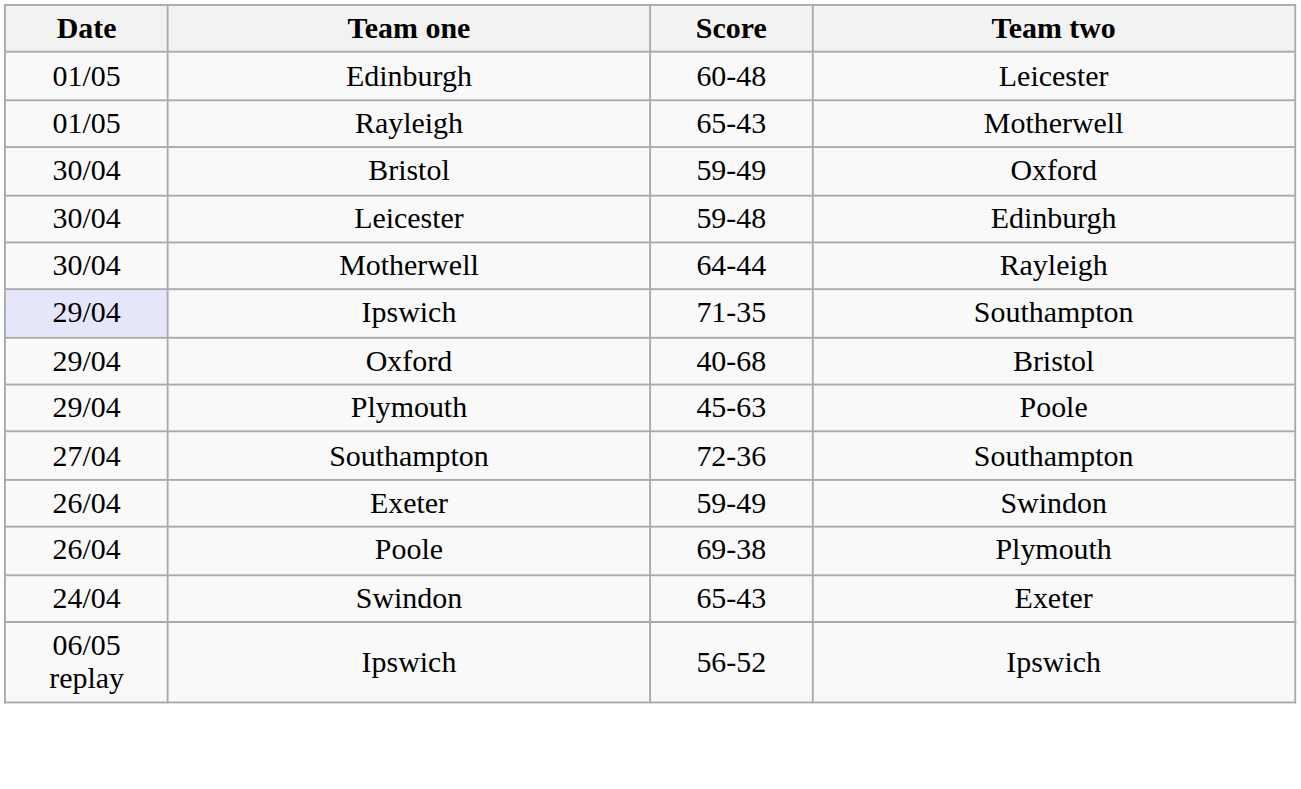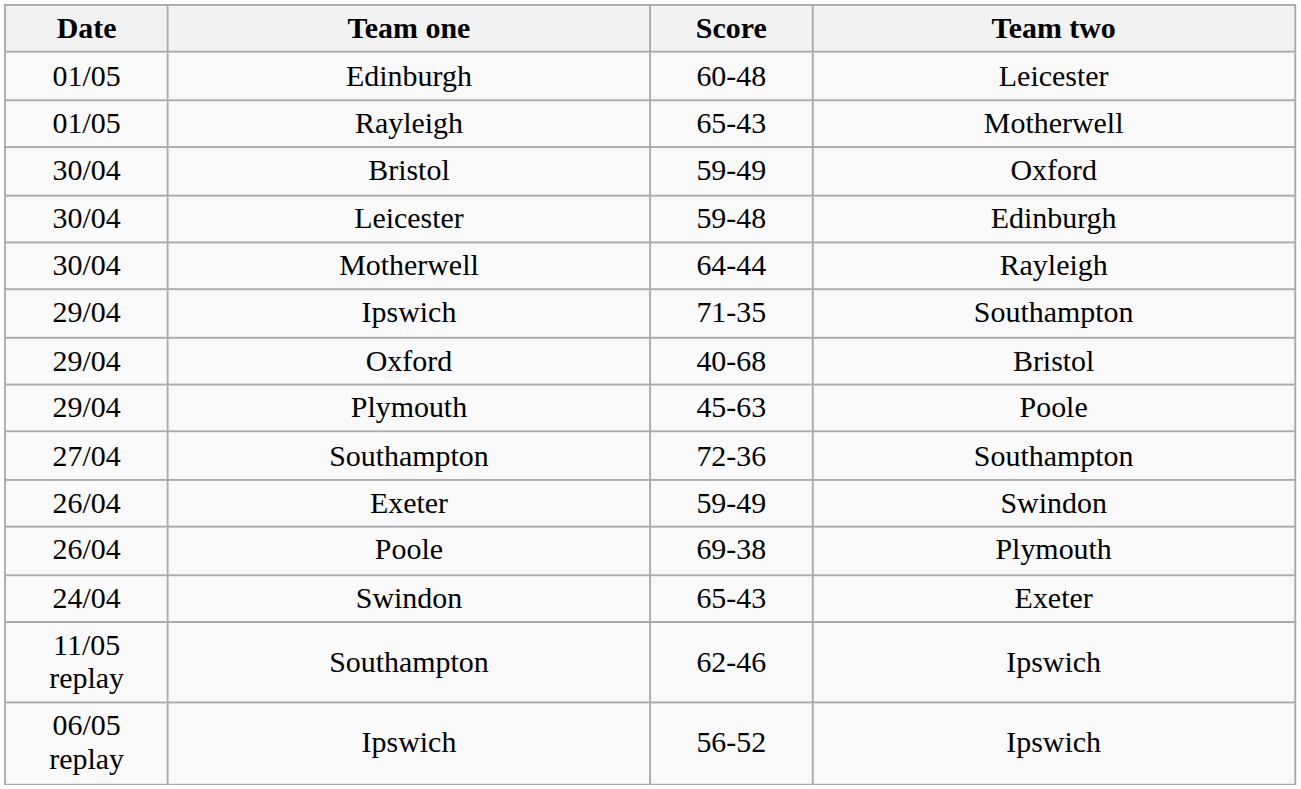 <table class="wikitable" style="text-align: center">
 <tr>
 <th width=80>Date</th>
 <th width=250>Team one</th>
 <th width=80>Score</th>
 <th width=250>Team two</th>
 </tr>
 <tr>
 <td>01/05</td>
 <td>Edinburgh</td>
 <td>60-48</td>
 <td>Leicester</td>
 </tr>
 <tr>
 <td>01/05</td>
 <td>Rayleigh</td>
 <td>65-43</td>
 <td>Motherwell</td>
 </tr>
 <tr>
 <td>30/04</td>
 <td>Bristol</td>
 <td>59-49</td>
 <td>Oxford</td>
 </tr>
 <tr>
 <td>30/04</td>
 <td>Leicester</td>
 <td>59-48</td>
 <td>Edinburgh</td>
 </tr>
 <tr>
 <td>30/04</td>
 <td>Motherwell</td>
 <td>64-44</td>
 <td>Rayleigh</td>
 </tr>
 <tr>
-<td style="background: lavender;">29/04</td>
+<td>29/04</td>
 <td>Ipswich</td>
 <td>71-35</td>
 <td>Southampton</td>
 </tr>
 <tr>
 <td>29/04</td>
 <td>Oxford</td>
 <td>40-68</td>
 <td>Bristol</td>
 </tr>
 <tr>
 <td>29/04</td>
 <td>Plymouth</td>
 <td>45-63</td>
 <td>Poole</td>
 </tr>
 <tr>
 <td>27/04</td>
 <td>Southampton</td>
 <td>72-36</td>
 <td>Southampton</td>
 </tr>
 <tr>
 <td>26/04</td>
 <td>Exeter</td>
 <td>59-49</td>
 <td>Swindon</td>
 </tr>
 <tr>
 <td>26/04</td>
 <td>Poole</td>
 <td>69-38</td>
 <td>Plymouth</td>
 </tr>
 <tr>
 <td>24/04</td>
 <td>Swindon</td>
 <td>65-43</td>
 <td>Exeter</td>
 </tr>
 <tr>
 </tr>
 <tr ||Coventry||w/o	||Yarmouth>
 </tr>
 <tr>
+<td>11/05<br>replay</td>
+<td>Southampton</td>
+<td>62-46</td>
+<td>Ipswich</td>
+</tr>
+<tr>
 <td>06/05<br>replay</td>
 <td>Ipswich</td>
 <td>56-52</td>
 <td>Ipswich</td>
 </tr>
 </table>
